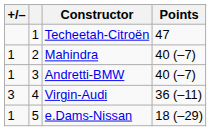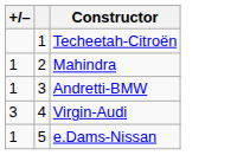 <table class="wikitable" style="font-size: 85%">
 <tr>
 <th scope="col">+/–</th>
 <th scope="col"></th>
 <th scope="col">Constructor</th>
-<th scope="col">Points</th>
 </tr>
 <tr>
 <td align="left"></td>
 <td align="center">1</td>
 <td> <a href='#'>Techeetah-Citroën</a></td>
-<td align="left">47</td>
 </tr>
 <tr>
 <td align="left"> 1</td>
 <td align="center">2</td>
 <td> <a href='#'>Mahindra</a></td>
-<td align="left">40 (–7)</td>
 </tr>
 <tr>
 <td align="left"> 1</td>
 <td align="center">3</td>
 <td> <a href='#'>Andretti-BMW</a></td>
-<td align="left">40 (–7)</td>
 </tr>
 <tr>
 <td align="left"> 3</td>
 <td align="center">4</td>
 <td> <a href='#'>Virgin-Audi</a></td>
-<td align="left">36 (–11)</td>
 </tr>
 <tr>
 <td align="left"> 1</td>
 <td align="center">5</td>
 <td> <a href='#'>e.Dams-Nissan</a></td>
-<td align="left">18 (–29)</td>
 </tr>
 </table>
